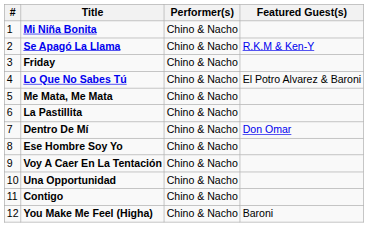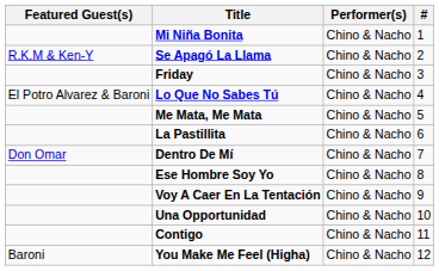 <table class="wikitable">
 <tr>
-<th>#</th>
+<th>Featured Guest(s)</th>
 <th>Title</th>
 <th>Performer(s)</th>
-<th>Featured Guest(s)</th>
+<th>#</th>
 </tr>
 <tr>
-<td>1</td>
+<td></td>
 <td><strong><a href='#'>Mi Niña Bonita</a></strong></td>
 <td>Chino & Nacho</td>
-<td></td>
+<td>1</td>
 </tr>
 <tr>
-<td>2</td>
+<td><a href='#'>R.K.M & Ken-Y</a></td>
 <td><strong><a href='#'>Se Apagó La Llama</a></strong></td>
 <td>Chino & Nacho</td>
-<td><a href='#'>R.K.M & Ken-Y</a></td>
+<td>2</td>
 </tr>
 <tr>
-<td>3</td>
+<td></td>
 <td><strong>Friday</strong></td>
 <td>Chino & Nacho</td>
-<td></td>
+<td>3</td>
 </tr>
 <tr>
-<td>4</td>
+<td>El Potro Alvarez & Baroni</td>
 <td><strong><a href='#'>Lo Que No Sabes Tú</a></strong></td>
 <td>Chino & Nacho</td>
-<td>El Potro Alvarez & Baroni</td>
+<td>4</td>
 </tr>
 <tr>
-<td>5</td>
+<td></td>
 <td><strong>Me Mata, Me Mata</strong></td>
 <td>Chino & Nacho</td>
-<td></td>
+<td>5</td>
 </tr>
 <tr>
-<td>6</td>
+<td></td>
 <td><strong>La Pastillita</strong></td>
 <td>Chino & Nacho</td>
-<td></td>
+<td>6</td>
 </tr>
 <tr>
-<td>7</td>
+<td><a href='#'>Don Omar</a></td>
 <td><strong>Dentro De Mí</strong></td>
 <td>Chino & Nacho</td>
-<td><a href='#'>Don Omar</a></td>
+<td>7</td>
 </tr>
 <tr>
-<td>8</td>
+<td></td>
 <td><strong>Ese Hombre Soy Yo</strong></td>
 <td>Chino & Nacho</td>
-<td></td>
+<td>8</td>
 </tr>
 <tr>
-<td>9</td>
+<td></td>
 <td><strong>Voy A Caer En La Tentación</strong></td>
 <td>Chino & Nacho</td>
-<td></td>
+<td>9</td>
 </tr>
 <tr>
-<td>10</td>
+<td></td>
 <td><strong>Una Opportunidad</strong></td>
 <td>Chino & Nacho</td>
-<td></td>
+<td>10</td>
 </tr>
 <tr>
-<td>11</td>
+<td></td>
 <td><strong>Contigo</strong></td>
 <td>Chino & Nacho</td>
-<td></td>
+<td>11</td>
 </tr>
 <tr>
-<td>12</td>
+<td>Baroni</td>
 <td><strong>You Make Me Feel (Higha) </strong></td>
 <td>Chino & Nacho</td>
-<td>Baroni</td>
+<td>12</td>
 </tr>
 </table>
